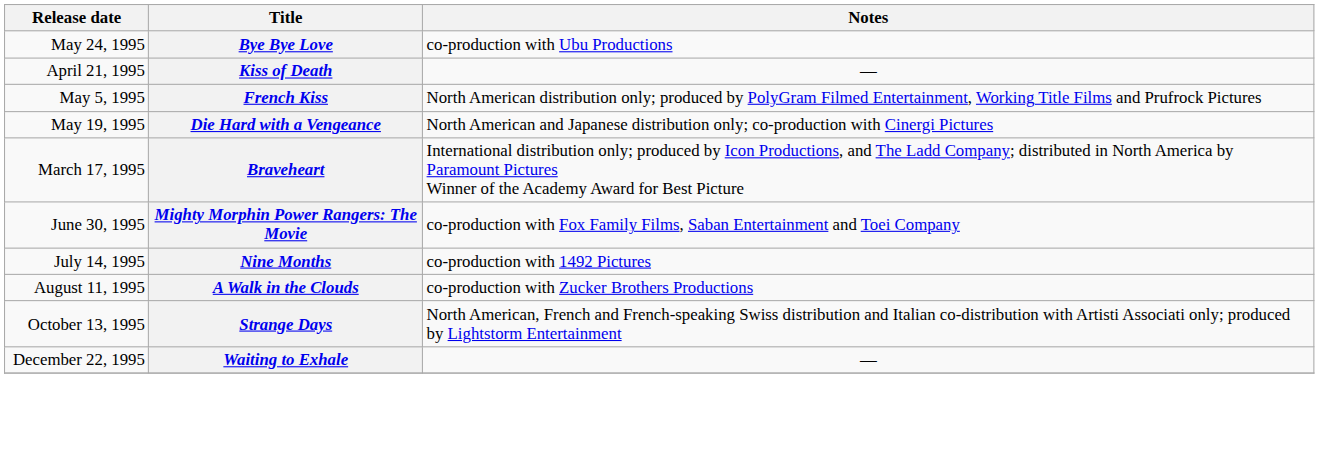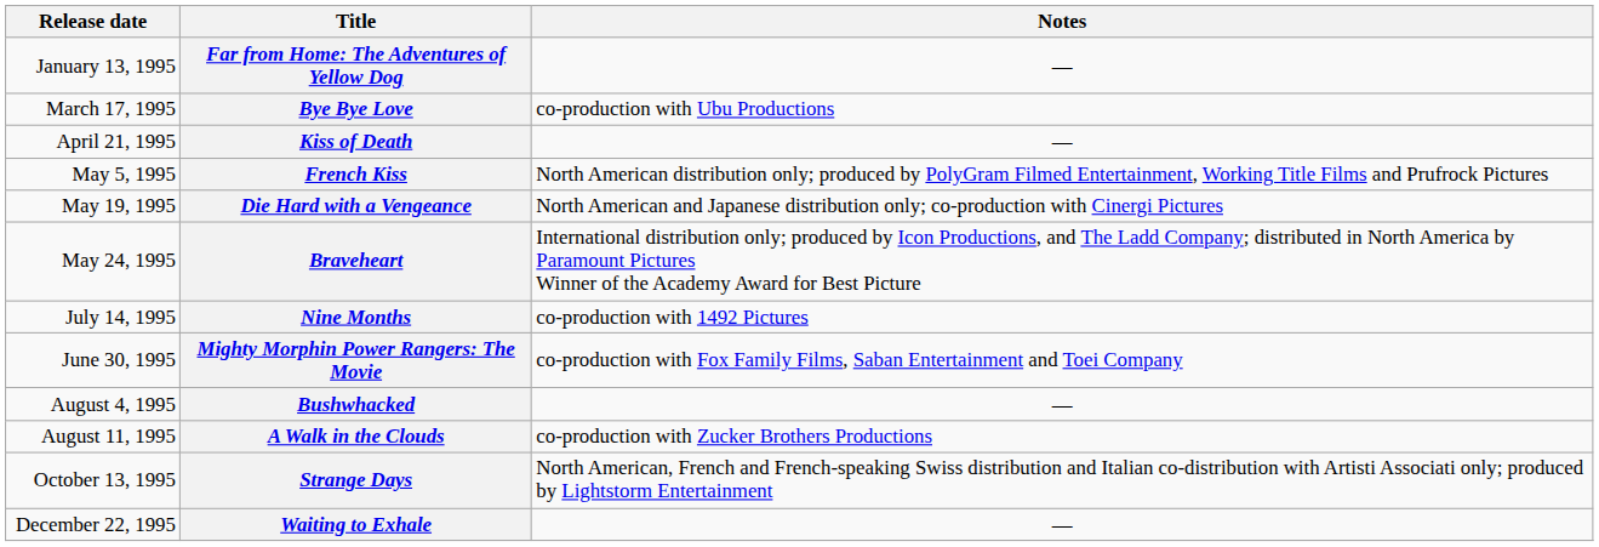 <table class="wikitable plainrowheaders sortable">
 <tr>
 <th scope="col" style="width:130px;">Release date</th>
 <th scope="col">Title</th>
 <th scope="col" class="unsortable">Notes</th>
 </tr>
 <tr>
-<td style="text-align:right;">May 24, 1995</td>
+<td style="text-align:right;">January 13, 1995</td>
+<th scope="row"><em><a href='#'>Far from Home: The Adventures of Yellow Dog</a></em></th>
+<td align="center">—</td>
+</tr>
+<tr>
+<td style="text-align:right;">March 17, 1995</td>
 <th scope="row"><em><a href='#'>Bye Bye Love</a></em></th>
 <td>co-production with <a href='#'>Ubu Productions</a></td>
 </tr>
 <tr>
 <td style="text-align:right;">April 21, 1995</td>
 <th scope="row"><em><a href='#'>Kiss of Death</a></em></th>
 <td align="center">—</td>
 </tr>
 <tr>
 <td style="text-align:right;">May 5, 1995</td>
 <th scope="row"><em><a href='#'>French Kiss</a></em></th>
 <td>North American distribution only; produced by <a href='#'>PolyGram Filmed Entertainment</a>, <a href='#'>Working Title Films</a> and Prufrock Pictures</td>
 </tr>
 <tr>
 <td style="text-align:right;">May 19, 1995</td>
 <th scope="row"><em><a href='#'>Die Hard with a Vengeance</a></em></th>
 <td>North American and Japanese distribution only; co-production with <a href='#'>Cinergi Pictures</a></td>
 </tr>
 <tr>
-<td style="text-align:right;">March 17, 1995</td>
+<td style="text-align:right;">May 24, 1995</td>
 <th scope="row"><em><a href='#'>Braveheart</a></em></th>
 <td>International distribution only; produced by <a href='#'>Icon Productions</a>, and <a href='#'>The Ladd Company</a>; distributed in North America by <a href='#'>Paramount Pictures</a><br>Winner of the Academy Award for Best Picture</td>
+</tr>
+<tr>
+<td style="text-align:right;">July 14, 1995</td>
+<th scope="row"><em><a href='#'>Nine Months</a></em></th>
+<td>co-production with <a href='#'>1492 Pictures</a></td>
 </tr>
 <tr>
 <td style="text-align:right;">June 30, 1995</td>
 <th scope="row"><em><a href='#'>Mighty Morphin Power Rangers: The Movie</a></em></th>
 <td>co-production with <a href='#'>Fox Family Films</a>, <a href='#'>Saban Entertainment</a> and <a href='#'>Toei Company</a></td>
 </tr>
 <tr>
-<td style="text-align:right;">July 14, 1995</td>
-<th scope="row"><em><a href='#'>Nine Months</a></em></th>
-<td>co-production with <a href='#'>1492 Pictures</a></td>
+<td style="text-align:right;">August 4, 1995</td>
+<th scope="row"><em><a href='#'>Bushwhacked</a></em></th>
+<td align="center">—</td>
 </tr>
 <tr>
 <td style="text-align:right;">August 11, 1995</td>
 <th scope="row"><em><a href='#'>A Walk in the Clouds</a></em></th>
 <td>co-production with <a href='#'>Zucker Brothers Productions</a></td>
 </tr>
 <tr>
 <td style="text-align:right;">October 13, 1995</td>
 <th scope="row"><em><a href='#'>Strange Days</a></em></th>
 <td>North American, French and French-speaking Swiss distribution and Italian co-distribution with Artisti Associati only; produced by <a href='#'>Lightstorm Entertainment</a></td>
 </tr>
 <tr>
 <td style="text-align:right;">December 22, 1995</td>
 <th scope="row"><em><a href='#'>Waiting to Exhale</a></em></th>
 <td align="center">—</td>
 </tr>
 <tr>
 </tr>
 </table>
